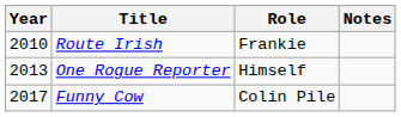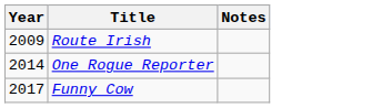 <table class="wikitable">
 <tr style="background:#b0c4de; text-align:center;">
 <th>Year</th>
 <th>Title</th>
-<th>Role</th>
 <th>Notes</th>
 </tr>
 <tr>
-<td>2010</td>
+<td>2009</td>
 <td><em><a href='#'>Route Irish</a></em></td>
-<td>Frankie</td>
 <td></td>
 </tr>
 <tr>
-<td>2013</td>
+<td>2014</td>
 <td><em><a href='#'>One Rogue Reporter</a></em></td>
-<td>Himself</td>
 <td></td>
 </tr>
 <tr>
 <td>2017</td>
 <td><em><a href='#'>Funny Cow</a></em></td>
-<td>Colin Pile</td>
 <td></td>
 </tr>
 </table>
